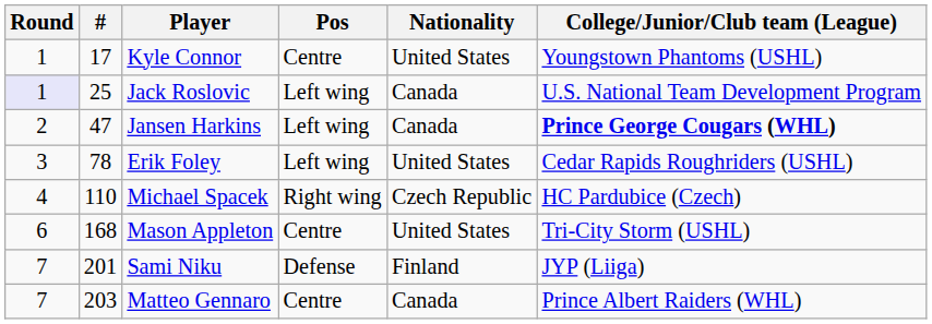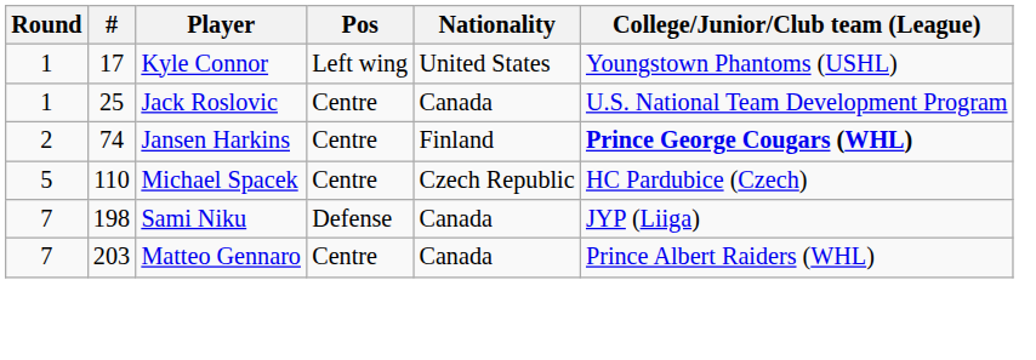 <table class="wikitable">
 <tr>
 <th>Round</th>
 <th>#</th>
 <th>Player</th>
 <th>Pos</th>
 <th>Nationality</th>
 <th>College/Junior/Club team (League)</th>
 </tr>
 <tr>
 <td style="text-align:center">1</td>
 <td style="text-align:center">17</td>
 <td><a href='#'>Kyle Connor</a></td>
-<td>Centre</td>
+<td>Left wing</td>
 <td> United States</td>
 <td><a href='#'>Youngstown Phantoms</a> (<a href='#'>USHL</a>)</td>
 </tr>
 <tr>
-<td style="background: lavender; text-align:center">1</td>
+<td style="text-align:center">1</td>
 <td style="text-align:center">25</td>
 <td><a href='#'>Jack Roslovic</a></td>
-<td>Left wing</td>
+<td>Centre</td>
 <td> Canada</td>
 <td><a href='#'>U.S. National Team Development Program</a></td>
 </tr>
 <tr>
 <td style="text-align:center">2</td>
-<td style="text-align:center">47</td>
+<td style="text-align:center">74</td>
 <td><a href='#'>Jansen Harkins</a></td>
-<td>Left wing</td>
-<td> Canada</td>
+<td>Centre</td>
+<td> Finland</td>
 <td><strong><a href='#'>Prince George Cougars</a> (<a href='#'>WHL</a>)</strong></td>
 </tr>
 <tr>
-<td style="text-align:center">3</td>
-<td style="text-align:center">78</td>
-<td><a href='#'>Erik Foley</a></td>
-<td>Left wing</td>
-<td> United States</td>
-<td><a href='#'>Cedar Rapids Roughriders</a> (<a href='#'>USHL</a>)</td>
-</tr>
-<tr>
-<td style="text-align:center">4</td>
+<td style="text-align:center">5</td>
 <td style="text-align:center">110</td>
 <td><a href='#'>Michael Spacek</a></td>
-<td>Right wing</td>
+<td>Centre</td>
 <td> Czech Republic</td>
 <td><a href='#'>HC Pardubice</a> (<a href='#'>Czech</a>)</td>
 </tr>
 <tr>
-<td style="text-align:center">6</td>
-<td style="text-align:center">168</td>
-<td><a href='#'>Mason Appleton</a></td>
-<td>Centre</td>
-<td> United States</td>
-<td><a href='#'>Tri-City Storm</a> (<a href='#'>USHL</a>)</td>
-</tr>
-<tr>
 <td style="text-align:center">7</td>
-<td style="text-align:center">201</td>
+<td style="text-align:center">198</td>
 <td><a href='#'>Sami Niku</a></td>
 <td>Defense</td>
-<td> Finland</td>
+<td> Canada</td>
 <td><a href='#'>JYP</a> (<a href='#'>Liiga</a>)</td>
 </tr>
 <tr>
 <td style="text-align:center">7</td>
 <td style="text-align:center">203</td>
 <td><a href='#'>Matteo Gennaro</a></td>
 <td>Centre</td>
 <td> Canada</td>
 <td><a href='#'>Prince Albert Raiders</a> (<a href='#'>WHL</a>)</td>
 </tr>
 </table>
